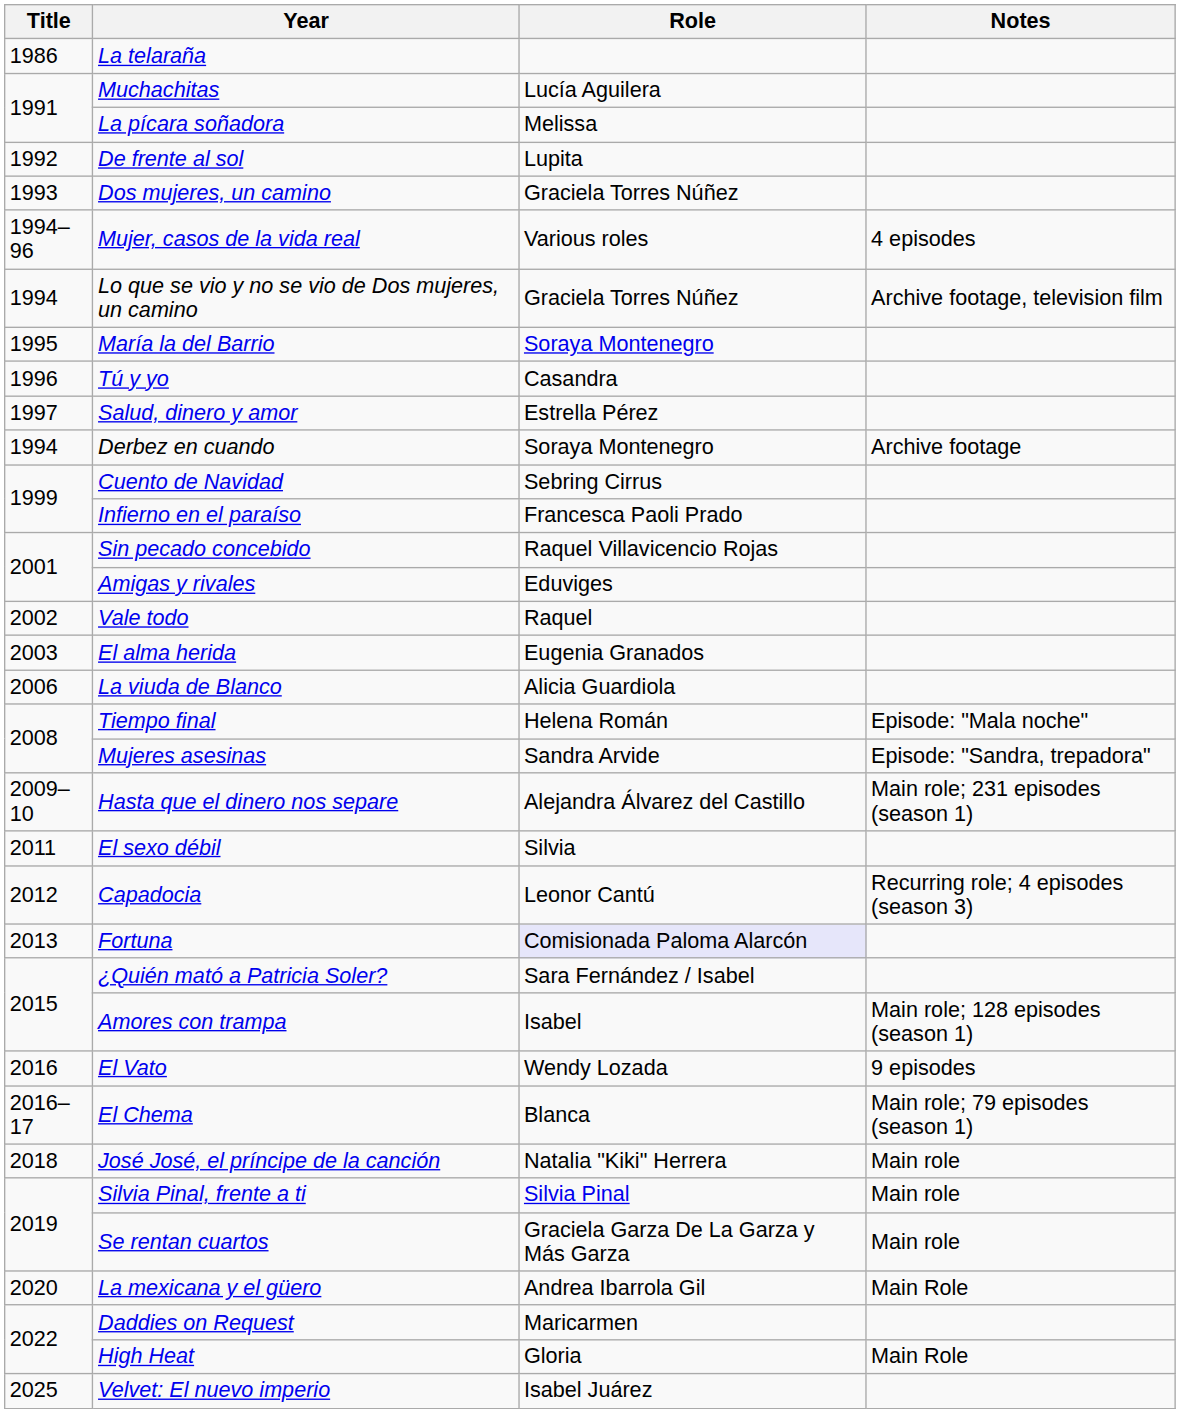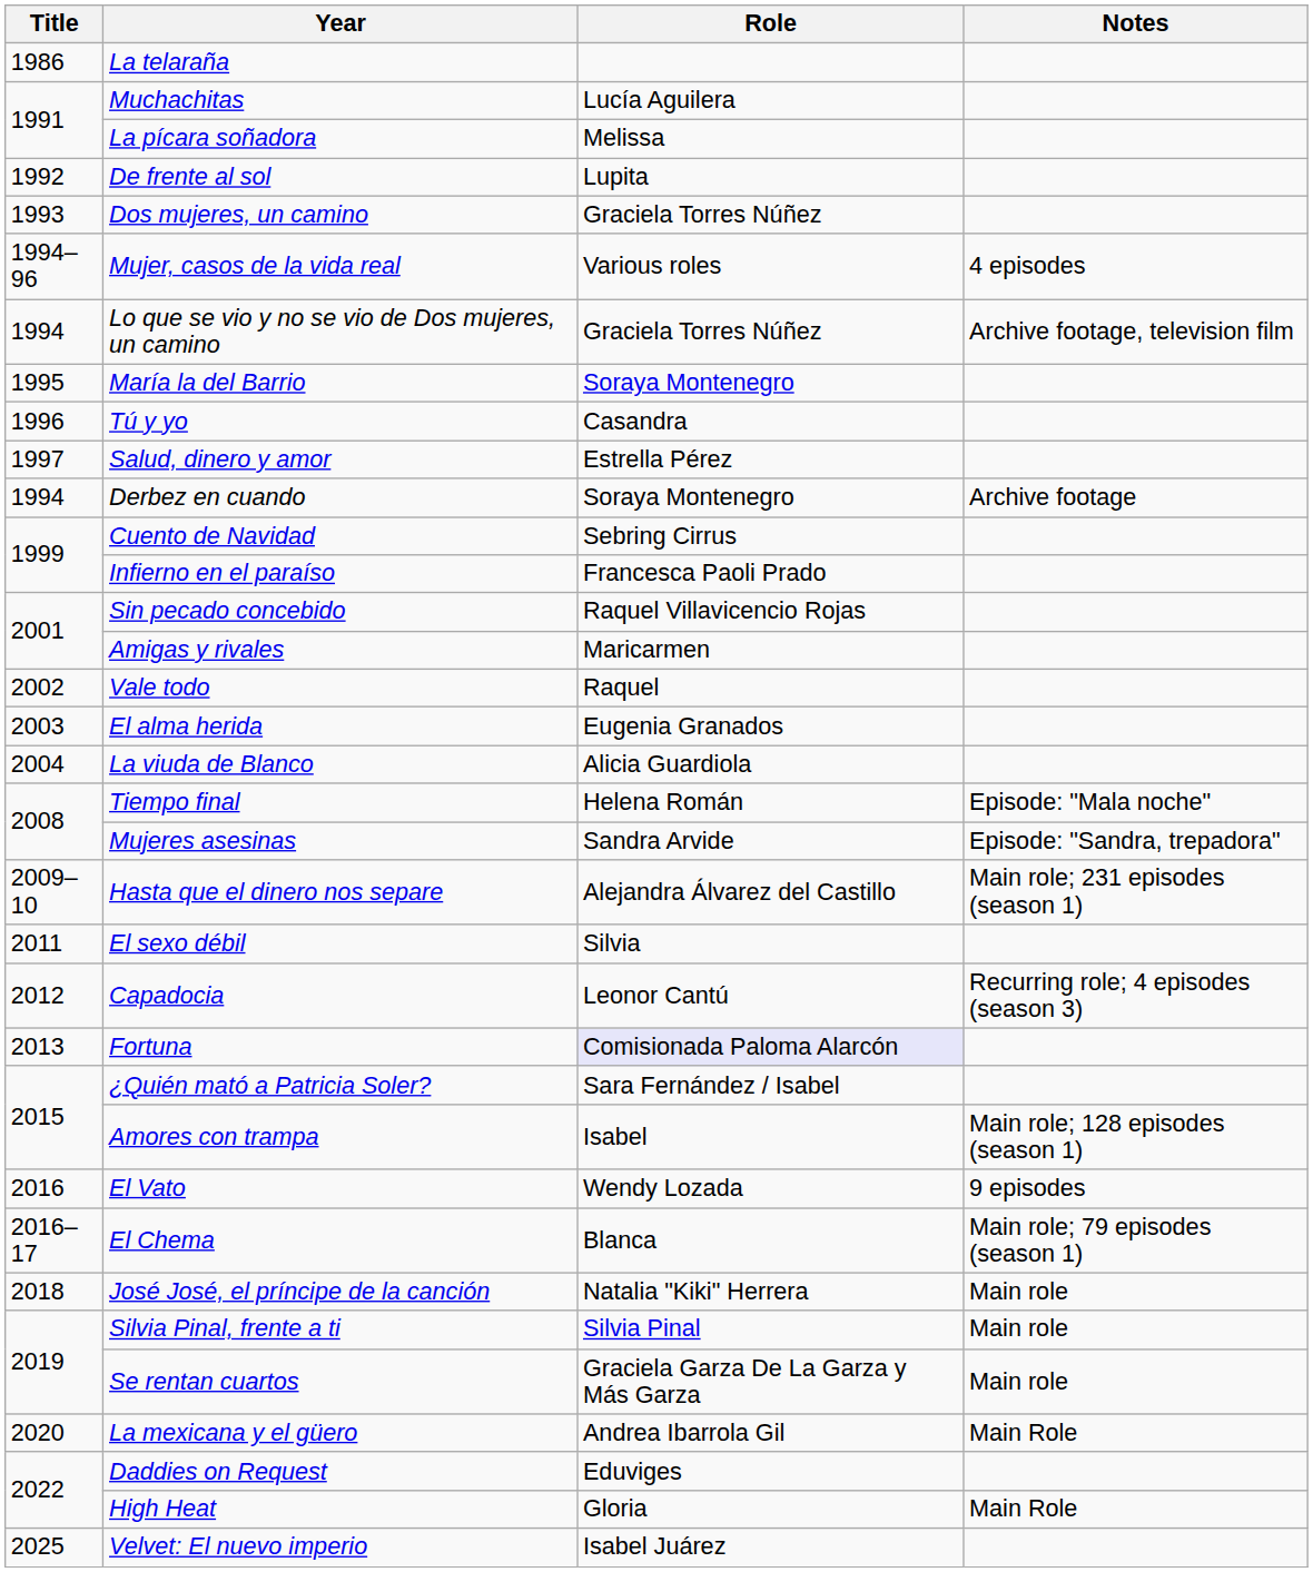 <table class="wikitable plainrowheaders sortable">
 <tr>
 <th scope="col">Title</th>
 <th scope="col">Year</th>
 <th scope="col">Role</th>
 <th scope="col" class="unsortable">Notes</th>
 </tr>
 <tr>
 <td>1986</td>
 <td><em><a href='#'>La telaraña</a></em></td>
 <td></td>
 <td></td>
 </tr>
 <tr>
 <td rowspan="2">1991</td>
 <td><em><a href='#'>Muchachitas</a></em></td>
 <td>Lucía Aguilera</td>
 <td></td>
 </tr>
 <tr>
 <td><em><a href='#'>La pícara soñadora</a></em></td>
 <td>Melissa</td>
 <td></td>
 </tr>
 <tr>
 <td>1992</td>
 <td><em><a href='#'>De frente al sol</a></em></td>
 <td>Lupita</td>
 <td></td>
 </tr>
 <tr>
 <td>1993</td>
 <td><em><a href='#'>Dos mujeres, un camino</a></em></td>
 <td>Graciela Torres Núñez</td>
 <td></td>
 </tr>
 <tr>
 <td>1994–96</td>
 <td><em><a href='#'>Mujer, casos de la vida real</a></em></td>
 <td>Various roles</td>
 <td>4 episodes</td>
 </tr>
 <tr>
 <td>1994</td>
 <td><em>Lo que se vio y no se vio de Dos mujeres, un camino</em></td>
 <td>Graciela Torres Núñez</td>
 <td>Archive footage, television film</td>
 </tr>
 <tr>
 <td>1995</td>
 <td><em><a href='#'>María la del Barrio</a></em></td>
 <td><a href='#'>Soraya Montenegro</a></td>
 <td></td>
 </tr>
 <tr>
 <td>1996</td>
 <td><em><a href='#'>Tú y yo</a></em></td>
 <td>Casandra</td>
 <td></td>
 </tr>
 <tr>
 <td>1997</td>
 <td><em><a href='#'>Salud, dinero y amor</a></em></td>
 <td>Estrella Pérez</td>
 <td></td>
 </tr>
 <tr>
 <td>1994</td>
 <td><em>Derbez en cuando</em></td>
 <td>Soraya Montenegro</td>
 <td>Archive footage</td>
 </tr>
 <tr>
 <td rowspan="2">1999</td>
 <td><em><a href='#'>Cuento de Navidad</a></em></td>
 <td>Sebring Cirrus</td>
 <td></td>
 </tr>
 <tr>
 <td><em><a href='#'>Infierno en el paraíso</a></em></td>
 <td>Francesca Paoli Prado</td>
 <td></td>
 </tr>
 <tr>
 <td rowspan="2">2001</td>
 <td><em><a href='#'>Sin pecado concebido</a></em></td>
 <td>Raquel Villavicencio Rojas</td>
 <td></td>
 </tr>
 <tr>
 <td><em><a href='#'>Amigas y rivales</a></em></td>
-<td>Eduviges</td>
+<td>Maricarmen</td>
 <td></td>
 </tr>
 <tr>
 <td>2002</td>
 <td><em><a href='#'>Vale todo</a></em></td>
 <td>Raquel</td>
 <td></td>
 </tr>
 <tr>
 <td>2003</td>
 <td><em><a href='#'>El alma herida</a></em></td>
 <td>Eugenia Granados</td>
 <td></td>
 </tr>
 <tr>
-<td>2006</td>
+<td>2004</td>
 <td><em><a href='#'>La viuda de Blanco</a></em></td>
 <td>Alicia Guardiola</td>
 <td></td>
 </tr>
 <tr>
 <td rowspan="2">2008</td>
 <td><em><a href='#'>Tiempo final</a></em></td>
 <td>Helena Román</td>
 <td>Episode: "Mala noche"</td>
 </tr>
 <tr>
 <td><em><a href='#'>Mujeres asesinas</a></em></td>
 <td>Sandra Arvide</td>
 <td>Episode: "Sandra, trepadora"</td>
 </tr>
 <tr>
 <td>2009–10</td>
 <td><em><a href='#'>Hasta que el dinero nos separe</a></em></td>
 <td>Alejandra Álvarez del Castillo</td>
 <td>Main role; 231 episodes (season 1)</td>
 </tr>
 <tr>
 <td>2011</td>
 <td><em><a href='#'>El sexo débil</a></em></td>
 <td>Silvia</td>
 <td></td>
 </tr>
 <tr>
 <td>2012</td>
 <td><em><a href='#'>Capadocia</a></em></td>
 <td>Leonor Cantú</td>
 <td>Recurring role; 4 episodes (season 3)</td>
 </tr>
 <tr>
 <td>2013</td>
 <td><em><a href='#'>Fortuna</a></em></td>
 <td style="background: lavender;">Comisionada Paloma Alarcón</td>
 <td></td>
 </tr>
 <tr>
 <td rowspan="2">2015</td>
 <td><em><a href='#'>¿Quién mató a Patricia Soler?</a></em></td>
 <td>Sara Fernández / Isabel</td>
 <td></td>
 </tr>
 <tr>
 <td><em><a href='#'>Amores con trampa</a></em></td>
 <td>Isabel</td>
 <td>Main role; 128 episodes (season 1)</td>
 </tr>
 <tr>
 <td>2016</td>
 <td><em><a href='#'>El Vato</a></em></td>
 <td>Wendy Lozada</td>
 <td>9 episodes</td>
 </tr>
 <tr>
 <td>2016–17</td>
 <td><em><a href='#'>El Chema</a></em></td>
 <td>Blanca</td>
 <td>Main role; 79 episodes (season 1)</td>
 </tr>
 <tr>
 <td>2018</td>
 <td><em><a href='#'>José José, el príncipe de la canción</a></em></td>
 <td>Natalia "Kiki" Herrera</td>
 <td>Main role</td>
 </tr>
 <tr>
 <td rowspan="2">2019</td>
 <td><em><a href='#'>Silvia Pinal, frente a ti</a></em></td>
 <td><a href='#'>Silvia Pinal</a></td>
 <td>Main role</td>
 </tr>
 <tr>
 <td><em><a href='#'>Se rentan cuartos</a></em></td>
 <td>Graciela Garza De La Garza y Más Garza</td>
 <td>Main role</td>
 </tr>
 <tr>
 <td>2020</td>
 <td><em><a href='#'>La mexicana y el güero</a></em></td>
 <td>Andrea Ibarrola Gil</td>
 <td>Main Role</td>
 </tr>
 <tr>
 <td rowspan="2">2022</td>
 <td><em><a href='#'>Daddies on Request</a></em></td>
-<td>Maricarmen</td>
+<td>Eduviges</td>
 <td></td>
 </tr>
 <tr>
 <td><em><a href='#'>High Heat</a></em></td>
 <td>Gloria</td>
 <td>Main Role</td>
 </tr>
 <tr>
 <td>2025</td>
 <td><em><a href='#'>Velvet: El nuevo imperio</a></em></td>
 <td>Isabel Juárez</td>
 <td></td>
 </tr>
 </table>
